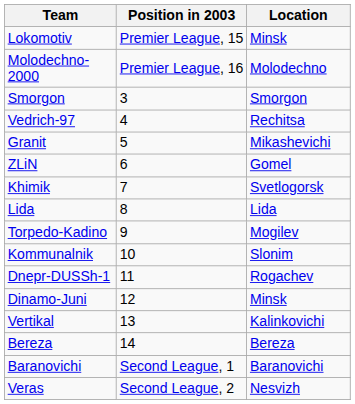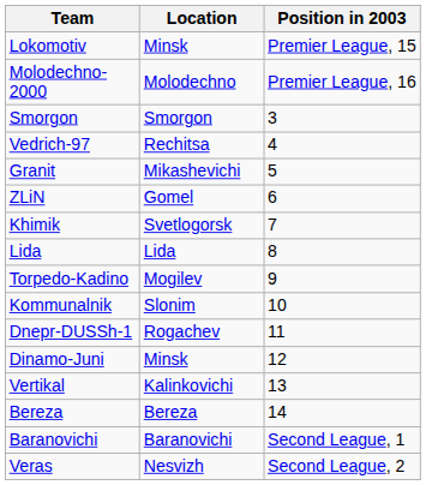 <table class="wikitable sortable" style="text-align:left">
 <tr>
 <th width=120>Team</th>
+<th width=110>Location</th>
 <th data-sort-type="number">Position in 2003</th>
-<th width=110>Location</th>
 </tr>
 <tr>
 <td><a href='#'>Lokomotiv</a></td>
+<td><a href='#'>Minsk</a></td>
 <td><a href='#'>Premier League</a>, 15</td>
-<td><a href='#'>Minsk</a></td>
 </tr>
 <tr>
 <td><a href='#'>Molodechno-2000</a></td>
+<td><a href='#'>Molodechno</a></td>
 <td><a href='#'>Premier League</a>, 16</td>
-<td><a href='#'>Molodechno</a></td>
 </tr>
 <tr>
 <td><a href='#'>Smorgon</a></td>
+<td><a href='#'>Smorgon</a></td>
 <td>3</td>
-<td><a href='#'>Smorgon</a></td>
 </tr>
 <tr>
 <td><a href='#'>Vedrich-97</a></td>
+<td><a href='#'>Rechitsa</a></td>
 <td>4</td>
-<td><a href='#'>Rechitsa</a></td>
 </tr>
 <tr>
 <td><a href='#'>Granit</a></td>
+<td><a href='#'>Mikashevichi</a></td>
 <td>5</td>
-<td><a href='#'>Mikashevichi</a></td>
 </tr>
 <tr>
 <td><a href='#'>ZLiN</a></td>
+<td><a href='#'>Gomel</a></td>
 <td>6</td>
-<td><a href='#'>Gomel</a></td>
 </tr>
 <tr>
 <td><a href='#'>Khimik</a></td>
+<td><a href='#'>Svetlogorsk</a></td>
 <td>7</td>
-<td><a href='#'>Svetlogorsk</a></td>
 </tr>
 <tr>
 <td><a href='#'>Lida</a></td>
+<td><a href='#'>Lida</a></td>
 <td>8</td>
-<td><a href='#'>Lida</a></td>
 </tr>
 <tr>
 <td><a href='#'>Torpedo-Kadino</a></td>
+<td><a href='#'>Mogilev</a></td>
 <td>9</td>
-<td><a href='#'>Mogilev</a></td>
 </tr>
 <tr>
 <td><a href='#'>Kommunalnik</a></td>
+<td><a href='#'>Slonim</a></td>
 <td>10</td>
-<td><a href='#'>Slonim</a></td>
 </tr>
 <tr>
 <td><a href='#'>Dnepr-DUSSh-1</a></td>
+<td><a href='#'>Rogachev</a></td>
 <td>11</td>
-<td><a href='#'>Rogachev</a></td>
 </tr>
 <tr>
 <td><a href='#'>Dinamo-Juni</a></td>
+<td><a href='#'>Minsk</a></td>
 <td>12</td>
-<td><a href='#'>Minsk</a></td>
 </tr>
 <tr>
 <td><a href='#'>Vertikal</a></td>
+<td><a href='#'>Kalinkovichi</a></td>
 <td>13</td>
-<td><a href='#'>Kalinkovichi</a></td>
 </tr>
 <tr>
 <td><a href='#'>Bereza</a></td>
+<td><a href='#'>Bereza</a></td>
 <td>14</td>
-<td><a href='#'>Bereza</a></td>
 </tr>
 <tr>
 <td><a href='#'>Baranovichi</a></td>
+<td><a href='#'>Baranovichi</a></td>
 <td><a href='#'>Second League</a>, 1</td>
-<td><a href='#'>Baranovichi</a></td>
 </tr>
 <tr>
 <td><a href='#'>Veras</a></td>
+<td><a href='#'>Nesvizh</a></td>
 <td><a href='#'>Second League</a>, 2</td>
-<td><a href='#'>Nesvizh</a></td>
 </tr>
 </table>
